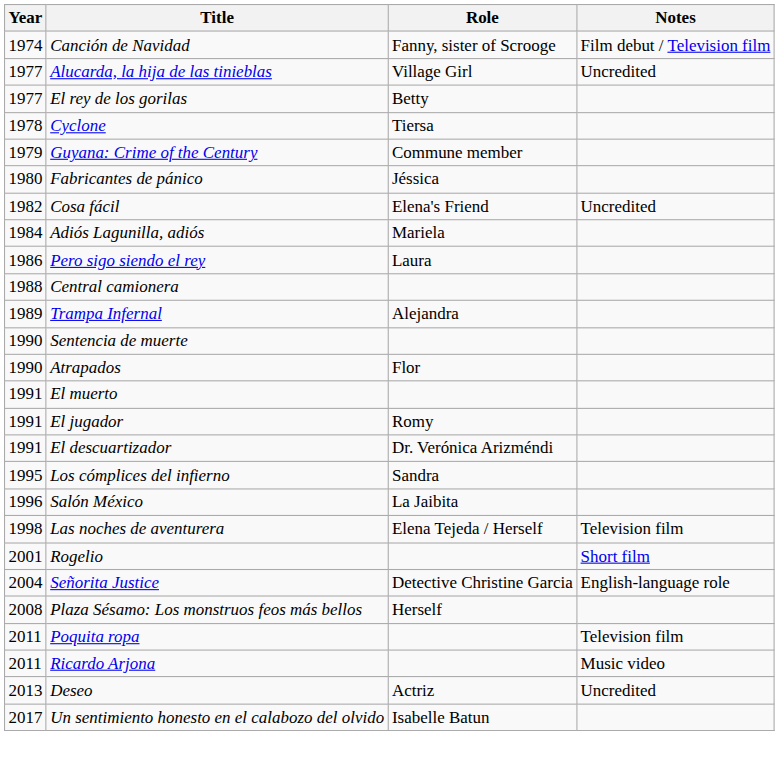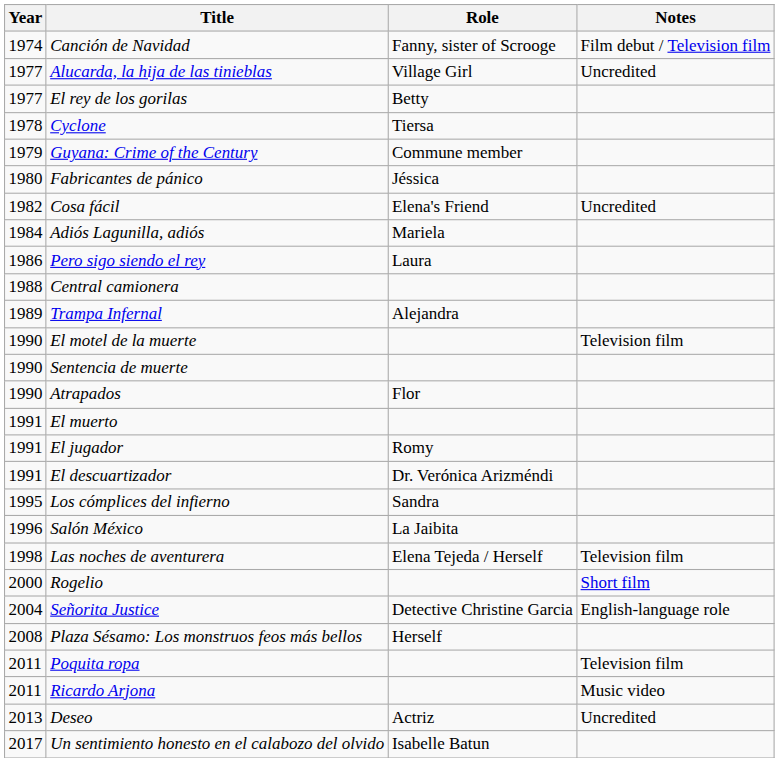 <table class="wikitable sortable">
 <tr>
 <th>Year</th>
 <th>Title</th>
 <th>Role</th>
 <th>Notes</th>
 </tr>
 <tr>
 <td>1974</td>
 <td><em>Canción de Navidad</em></td>
 <td>Fanny, sister of Scrooge</td>
 <td>Film debut / <a href='#'>Television film</a></td>
 </tr>
 <tr>
 <td>1977</td>
 <td><em><a href='#'>Alucarda, la hija de las tinieblas</a></em></td>
 <td>Village Girl</td>
 <td>Uncredited</td>
 </tr>
 <tr>
 <td>1977</td>
 <td><em>El rey de los gorilas</em></td>
 <td>Betty</td>
 <td></td>
 </tr>
 <tr>
 <td>1978</td>
 <td><em><a href='#'>Cyclone</a></em></td>
 <td>Tiersa</td>
 <td></td>
 </tr>
 <tr>
 <td>1979</td>
 <td><em><a href='#'>Guyana: Crime of the Century</a></em></td>
 <td>Commune member</td>
 <td></td>
 </tr>
 <tr>
 <td>1980</td>
 <td><em>Fabricantes de pánico</em></td>
 <td>Jéssica</td>
 <td></td>
 </tr>
 <tr>
 <td>1982</td>
 <td><em>Cosa fácil</em></td>
 <td>Elena's Friend</td>
 <td>Uncredited</td>
 </tr>
 <tr>
 <td>1984</td>
 <td><em>Adiós Lagunilla, adiós</em></td>
 <td>Mariela</td>
 <td></td>
 </tr>
 <tr>
 <td>1986</td>
 <td><em><a href='#'>Pero sigo siendo el rey</a></em></td>
 <td>Laura</td>
 <td></td>
 </tr>
 <tr>
 <td>1988</td>
 <td><em>Central camionera</em></td>
 <td></td>
 <td></td>
 </tr>
 <tr>
 <td>1989</td>
 <td><em><a href='#'>Trampa Infernal</a></em></td>
 <td>Alejandra</td>
 <td></td>
 </tr>
 <tr>
 <td>1990</td>
+<td><em>El motel de la muerte</em></td>
+<td></td>
+<td>Television film</td>
+</tr>
+<tr>
+<td>1990</td>
 <td><em>Sentencia de muerte</em></td>
 <td></td>
 <td></td>
 </tr>
 <tr>
 <td>1990</td>
 <td><em>Atrapados</em></td>
 <td>Flor</td>
 <td></td>
 </tr>
 <tr>
 <td>1991</td>
 <td><em>El muerto</em></td>
 <td></td>
 <td></td>
 </tr>
 <tr>
 <td>1991</td>
 <td><em>El jugador</em></td>
 <td>Romy</td>
 <td></td>
 </tr>
 <tr>
 <td>1991</td>
 <td><em>El descuartizador</em></td>
 <td>Dr. Verónica Arizméndi</td>
 <td></td>
 </tr>
 <tr>
 <td>1995</td>
 <td><em>Los cómplices del infierno</em></td>
 <td>Sandra</td>
 <td></td>
 </tr>
 <tr>
 <td>1996</td>
 <td><em>Salón México</em></td>
 <td>La Jaibita</td>
 <td></td>
 </tr>
 <tr>
 <td>1998</td>
 <td><em>Las noches de aventurera</em></td>
 <td>Elena Tejeda / Herself</td>
 <td>Television film</td>
 </tr>
 <tr>
-<td>2001</td>
+<td>2000</td>
 <td><em>Rogelio</em></td>
 <td></td>
 <td><a href='#'>Short film</a></td>
 </tr>
 <tr>
 <td>2004</td>
 <td><em><a href='#'>Señorita Justice</a></em></td>
 <td>Detective Christine Garcia</td>
 <td>English-language role</td>
 </tr>
 <tr>
 <td>2008</td>
 <td><em>Plaza Sésamo: Los monstruos feos más bellos</em></td>
 <td>Herself</td>
 <td></td>
 </tr>
 <tr>
 <td>2011</td>
 <td><em><a href='#'>Poquita ropa</a></em></td>
 <td></td>
 <td>Television film</td>
 </tr>
 <tr>
 <td>2011</td>
 <td><em><a href='#'>Ricardo Arjona</a></em></td>
 <td></td>
 <td>Music video</td>
 </tr>
 <tr>
 <td>2013</td>
 <td><em>Deseo</em></td>
 <td>Actriz</td>
 <td>Uncredited</td>
 </tr>
 <tr>
 <td>2017</td>
 <td><em>Un sentimiento honesto en el calabozo del olvido</em></td>
 <td>Isabelle Batun</td>
 <td></td>
 </tr>
 <tr>
 </tr>
 </table>
